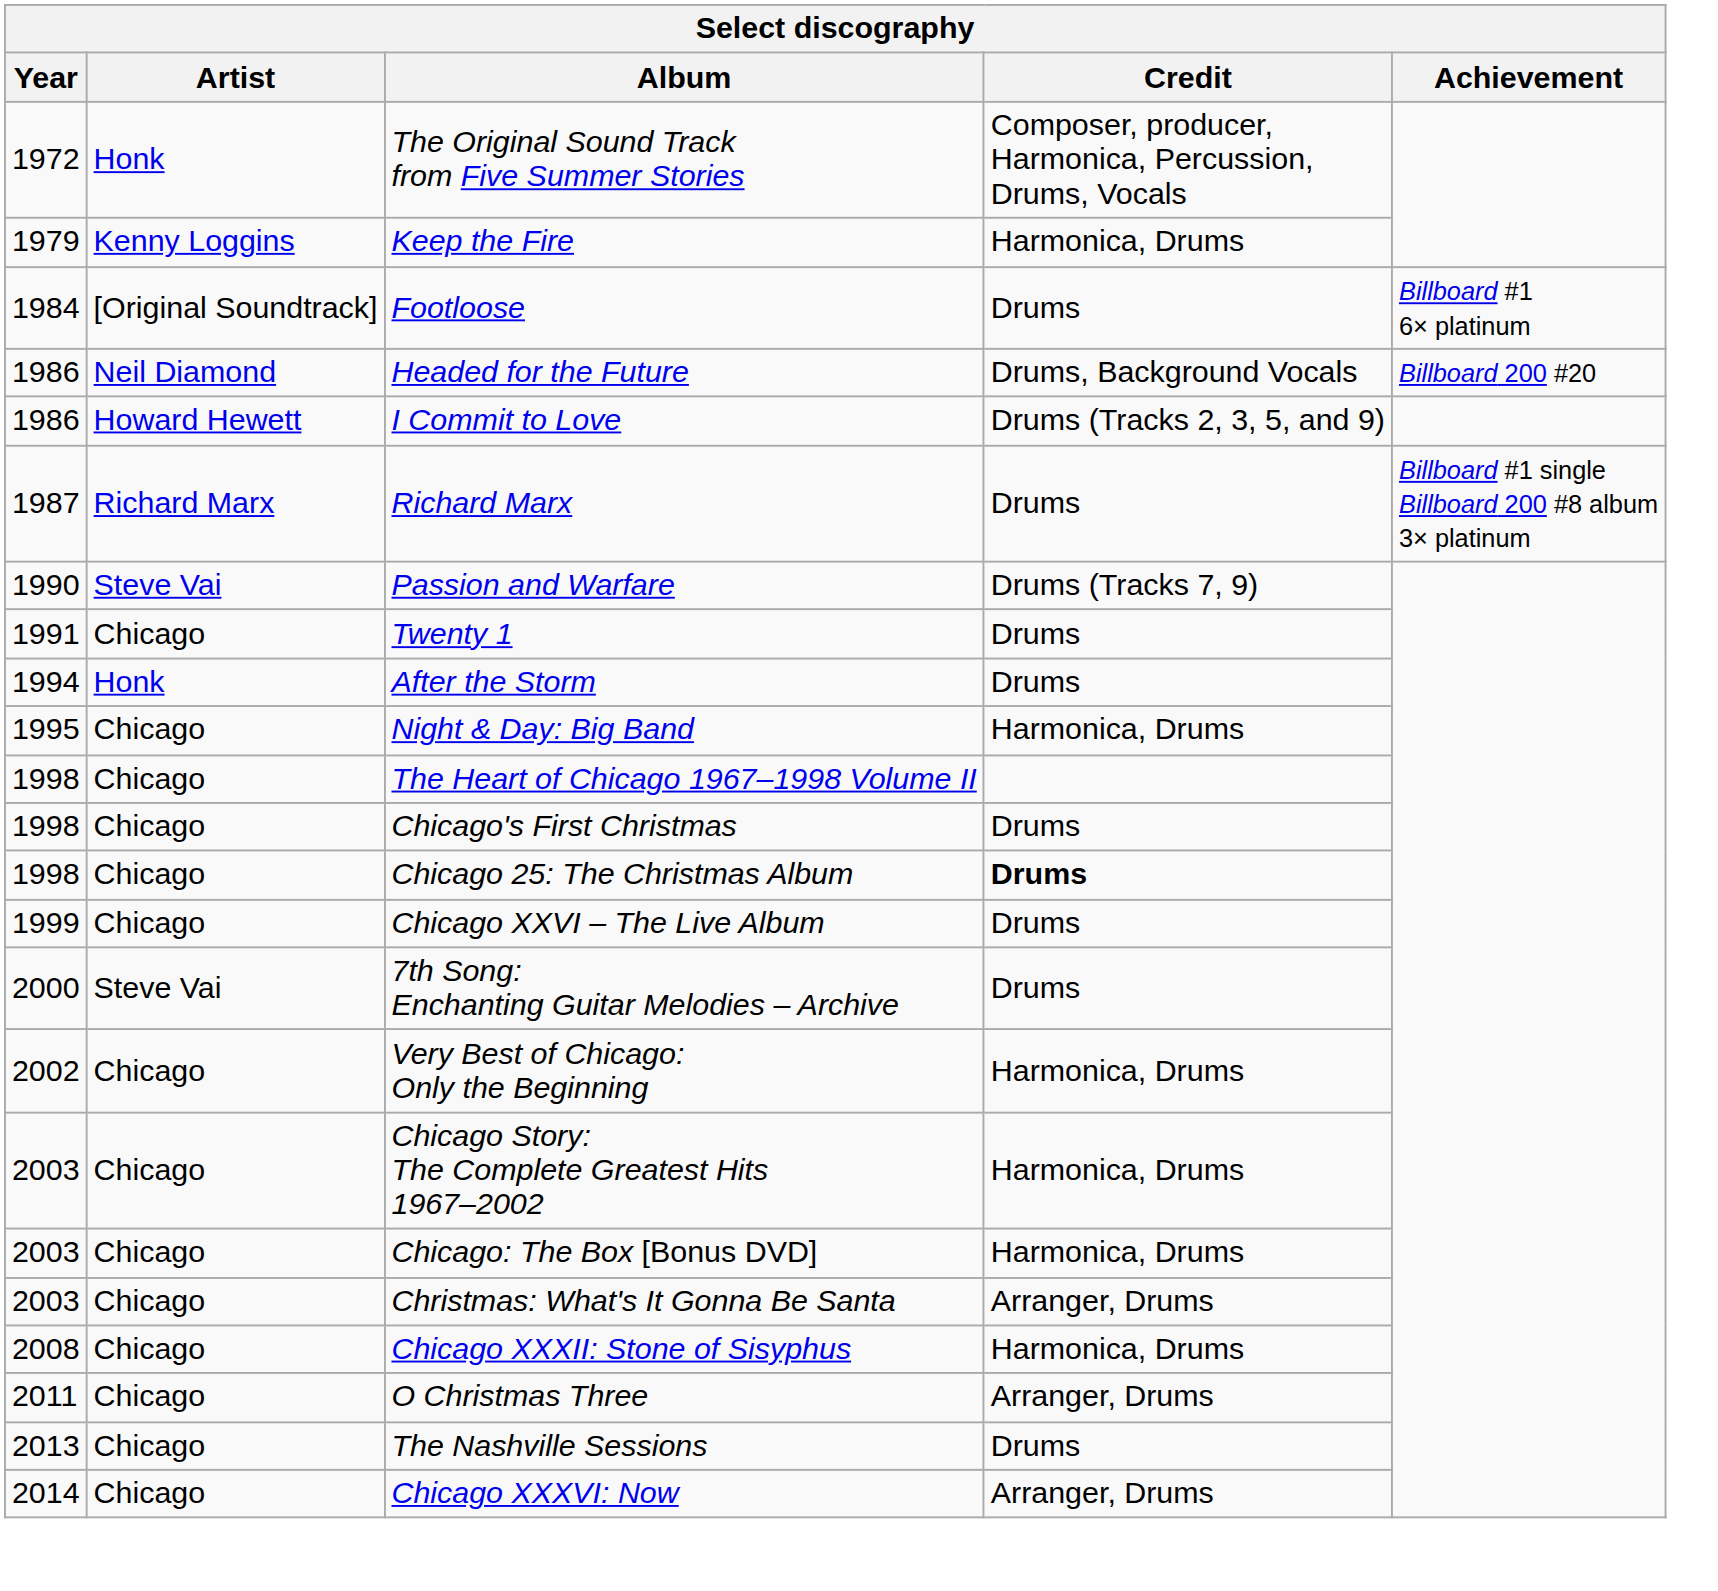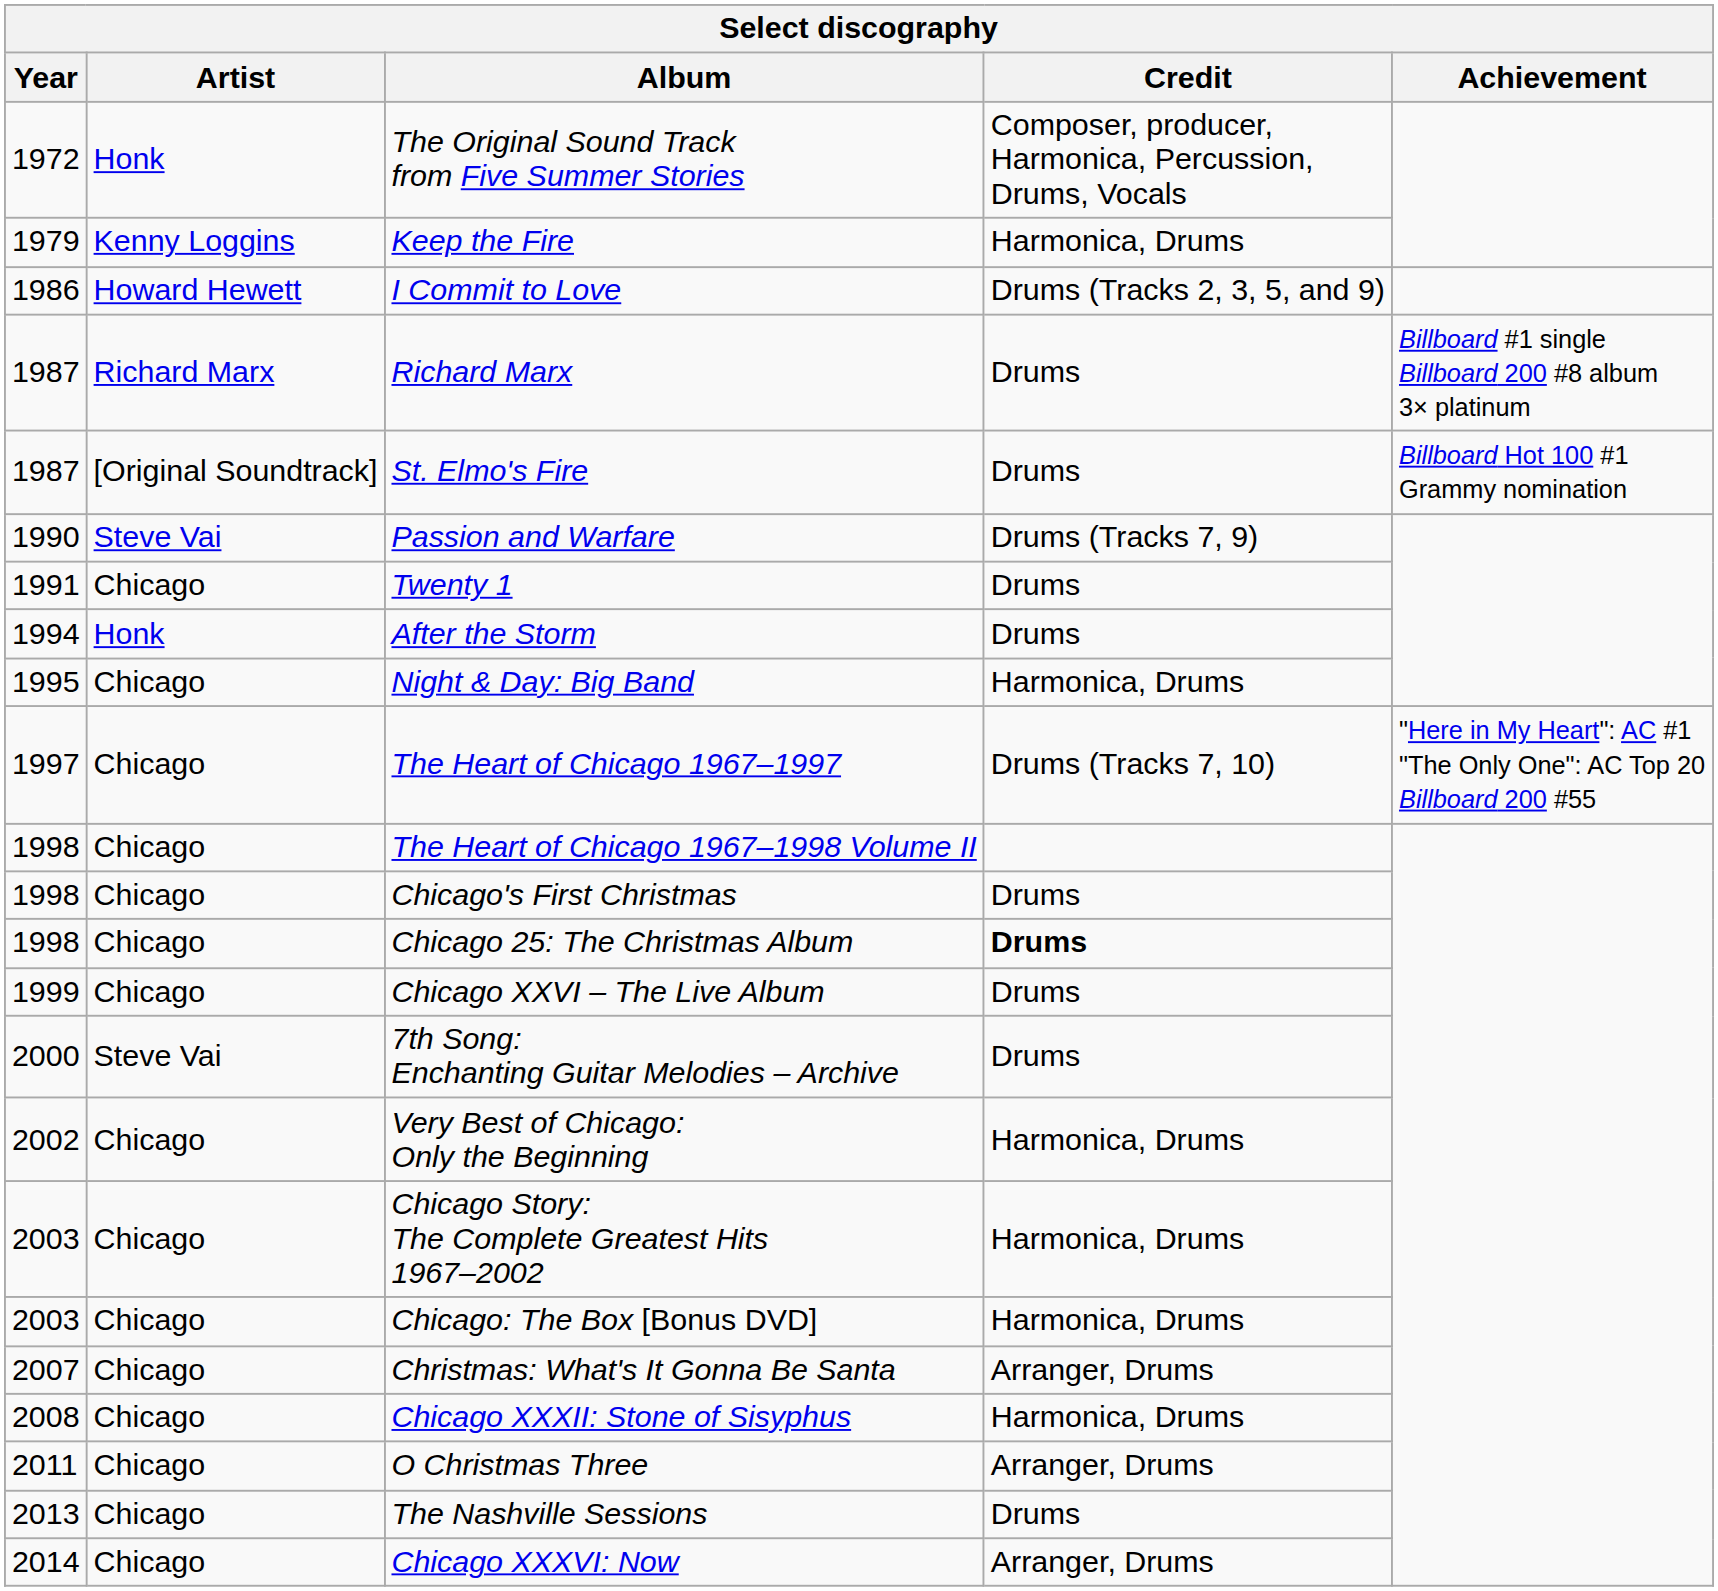 <table class="wikitable sortable">
 <tr>
 <th colspan=5>Select discography</th>
 </tr>
 <tr>
 <th>Year</th>
 <th>Artist</th>
 <th>Album</th>
 <th>Credit</th>
 <th>Achievement</th>
 </tr>
 <tr>
 <td>1972</td>
 <td><a href='#'>Honk</a></td>
 <td><em>The Original Sound Track<br>from <a href='#'>Five Summer Stories</a></em></td>
 <td>Composer, producer,<br>Harmonica, Percussion,<br>Drums, Vocals</td>
 </tr>
 <tr>
 <td>1979</td>
 <td><a href='#'>Kenny Loggins</a></td>
 <td><em><a href='#'>Keep the Fire</a></em></td>
 <td>Harmonica, Drums</td>
 </tr>
 <tr>
-<td>1984</td>
-<td>[Original Soundtrack]</td>
-<td><em><a href='#'>Footloose</a></em></td>
-<td>Drums</td>
-<td><small><a href='#'><em>Billboard</em></a> #1<br>6× platinum</small></td>
-</tr>
-<tr>
-<td>1986</td>
-<td><a href='#'>Neil Diamond</a></td>
-<td><em><a href='#'>Headed for the Future</a></em></td>
-<td>Drums, Background Vocals</td>
-<td><small><a href='#'><em>Billboard</em> 200</a> #20</small></td>
-</tr>
-<tr>
 <td>1986</td>
 <td><a href='#'>Howard Hewett</a></td>
 <td><em><a href='#'>I Commit to Love</a></em></td>
 <td>Drums (Tracks 2, 3, 5, and 9)</td>
 <td></td>
 </tr>
 <tr>
 <td>1987</td>
 <td><a href='#'>Richard Marx</a></td>
 <td><em><a href='#'>Richard Marx</a></em></td>
 <td>Drums</td>
 <td><small><a href='#'><em>Billboard</em></a> #1 single<br><a href='#'><em>Billboard</em> 200</a> #8 album<br>3× platinum</small></td>
+</tr>
+<tr>
+<td>1987</td>
+<td>[Original Soundtrack]</td>
+<td><em><a href='#'>St. Elmo's Fire</a></em></td>
+<td>Drums</td>
+<td><small><a href='#'><em>Billboard</em> Hot 100</a> #1<br>Grammy nomination</small></td>
 </tr>
 <tr>
 <td>1990</td>
 <td><a href='#'>Steve Vai</a></td>
 <td><em><a href='#'>Passion and Warfare</a></em></td>
 <td>Drums (Tracks 7, 9)</td>
 </tr>
 <tr>
 <td>1991</td>
 <td>Chicago</td>
 <td><em><a href='#'>Twenty 1</a></em></td>
 <td>Drums</td>
 </tr>
 <tr>
 <td>1994</td>
 <td><a href='#'>Honk</a></td>
 <td><em><a href='#'>After the Storm</a></em></td>
 <td>Drums</td>
 </tr>
 <tr>
 <td>1995</td>
 <td>Chicago</td>
 <td><a href='#'><em>Night & Day: Big Band</em></a></td>
 <td>Harmonica, Drums</td>
+</tr>
+<tr>
+<td>1997</td>
+<td>Chicago</td>
+<td><em><a href='#'>The Heart of Chicago 1967–1997</a></em></td>
+<td>Drums (Tracks 7, 10)</td>
+<td><small>"<a href='#'>Here in My Heart</a>": <a href='#'>AC</a> #1<br>"The Only One": AC Top 20<br><a href='#'><em>Billboard</em> 200</a> #55</small></td>
 </tr>
 <tr>
 <td>1998</td>
 <td>Chicago</td>
 <td><em><a href='#'>The Heart of Chicago 1967–1998 Volume II</a></em></td>
 <td></td>
 </tr>
 <tr>
 <td>1998</td>
 <td>Chicago</td>
 <td><em>Chicago's First Christmas</em></td>
 <td>Drums</td>
 </tr>
 <tr>
 <td>1998</td>
 <td>Chicago</td>
 <td><em>Chicago 25: The Christmas Album</em></td>
 <td><strong>Drums</strong></td>
 </tr>
 <tr>
 <td>1999</td>
 <td>Chicago</td>
 <td><em>Chicago XXVI – The Live Album</em></td>
 <td>Drums</td>
 </tr>
 <tr>
 <td>2000</td>
 <td>Steve Vai</td>
 <td><em>7th Song:<br>Enchanting Guitar Melodies – Archive</em></td>
 <td>Drums</td>
 </tr>
 <tr>
 <td>2002</td>
 <td>Chicago</td>
 <td><em>Very Best of Chicago:<br>Only the Beginning</em></td>
 <td>Harmonica, Drums</td>
 </tr>
 <tr>
 <td>2003</td>
 <td>Chicago</td>
 <td><em>Chicago Story:<br>The Complete Greatest Hits<br>1967–2002</em></td>
 <td>Harmonica, Drums</td>
 </tr>
 <tr>
 <td>2003</td>
 <td>Chicago</td>
 <td><em>Chicago: The Box</em> [Bonus DVD]</td>
 <td>Harmonica, Drums</td>
 </tr>
 <tr>
-<td>2003</td>
+<td>2007</td>
 <td>Chicago</td>
 <td><em>Christmas: What's It Gonna Be Santa</em></td>
 <td>Arranger, Drums</td>
 </tr>
 <tr>
 <td>2008</td>
 <td>Chicago</td>
 <td><em><a href='#'>Chicago XXXII: Stone of Sisyphus</a></em></td>
 <td>Harmonica, Drums</td>
 </tr>
 <tr>
 <td>2011</td>
 <td>Chicago</td>
 <td><em>O Christmas Three</em></td>
 <td>Arranger, Drums</td>
 </tr>
 <tr>
 <td>2013</td>
 <td>Chicago</td>
 <td><em>The Nashville Sessions</em></td>
 <td>Drums</td>
 </tr>
 <tr>
 <td>2014</td>
 <td>Chicago</td>
 <td><em><a href='#'>Chicago XXXVI: Now</a></em></td>
 <td>Arranger, Drums</td>
 </tr>
 </table>
